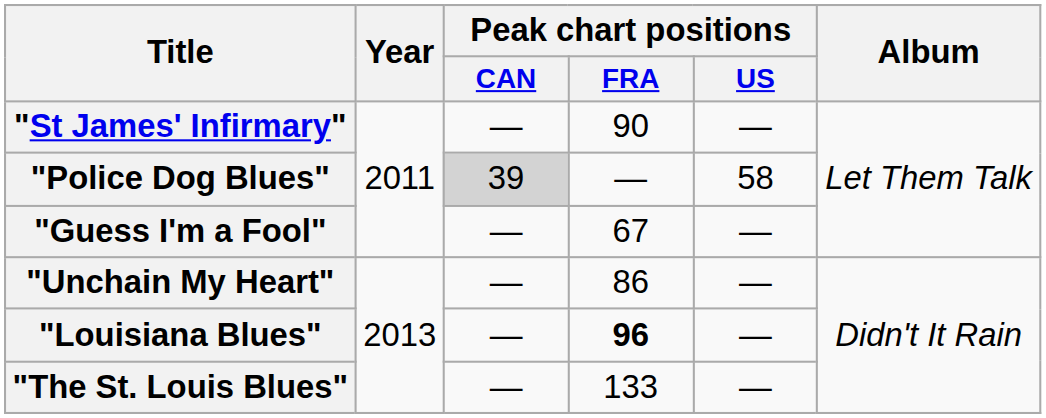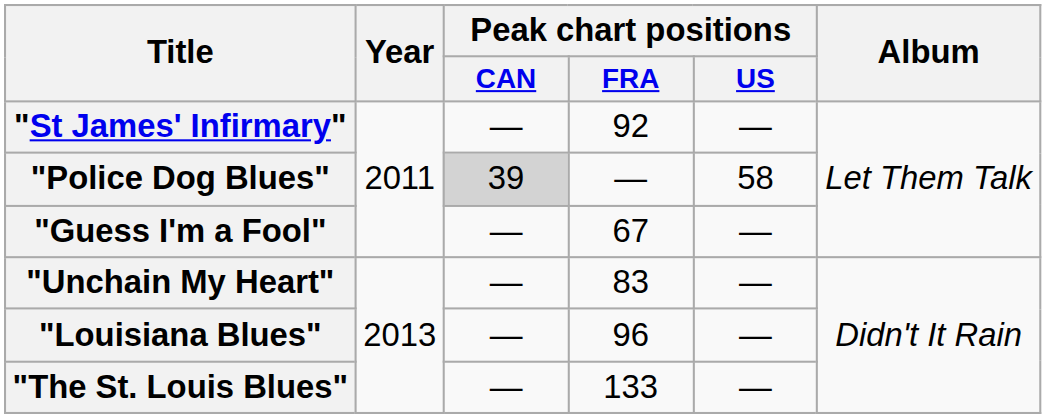 <table class="wikitable plainrowheaders" style="text-align:center;">
 <tr>
 <th rowspan="2">Title</th>
 <th rowspan="2">Year</th>
 <th colspan="3">Peak chart positions</th>
 <th rowspan="2">Album</th>
 </tr>
 <tr>
 <th style="width:4em;font-size:85%"><a href='#'>CAN</a><br></th>
 <th style="width:4em;font-size:85%"><a href='#'>FRA</a><br></th>
 <th style="width:4em;font-size:85%"><a href='#'>US</a><br></th>
 </tr>
 <tr>
 <th scope="row">"<a href='#'>St James' Infirmary</a>"</th>
 <td rowspan="3">2011</td>
 <td>—</td>
-<td>90</td>
+<td>92</td>
 <td>—</td>
 <td rowspan="3"><em>Let Them Talk</em></td>
 </tr>
 <tr>
 <th scope="row">"Police Dog Blues"</th>
 <td style="background: lightgrey;">39</td>
 <td>—</td>
 <td>58</td>
 </tr>
 <tr>
 <th scope="row">"Guess I'm a Fool"</th>
 <td>—</td>
 <td>67</td>
 <td>—</td>
 </tr>
 <tr>
 <th scope="row">"Unchain My Heart"</th>
 <td rowspan="3">2013</td>
 <td>—</td>
-<td>86</td>
+<td>83</td>
 <td>—</td>
 <td rowspan="3"><em>Didn't It Rain</em></td>
 </tr>
 <tr>
 <th scope="row">"Louisiana Blues"</th>
 <td>—</td>
-<td><strong>96</strong></td>
+<td>96</td>
 <td>—</td>
 </tr>
 <tr>
 <th scope="row">"The St. Louis Blues"</th>
 <td>—</td>
 <td>133</td>
 <td>—</td>
 </tr>
 </table>
